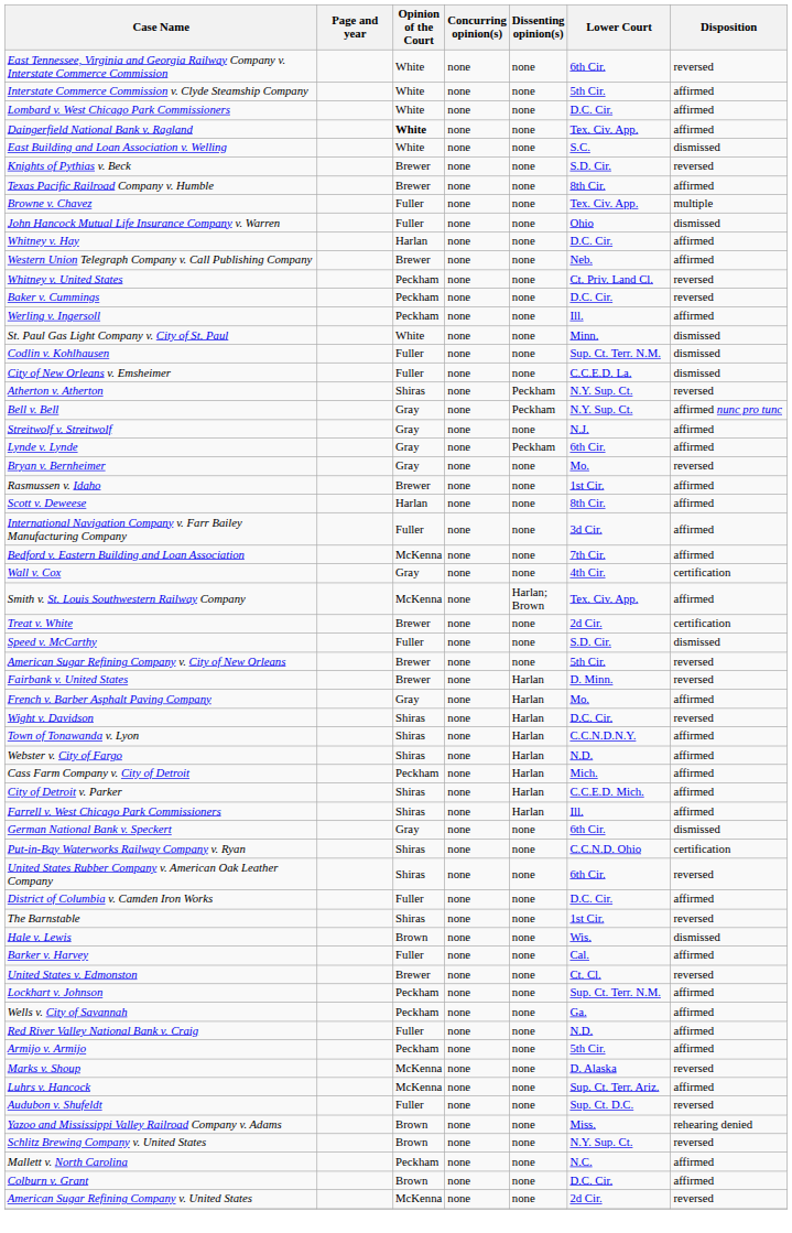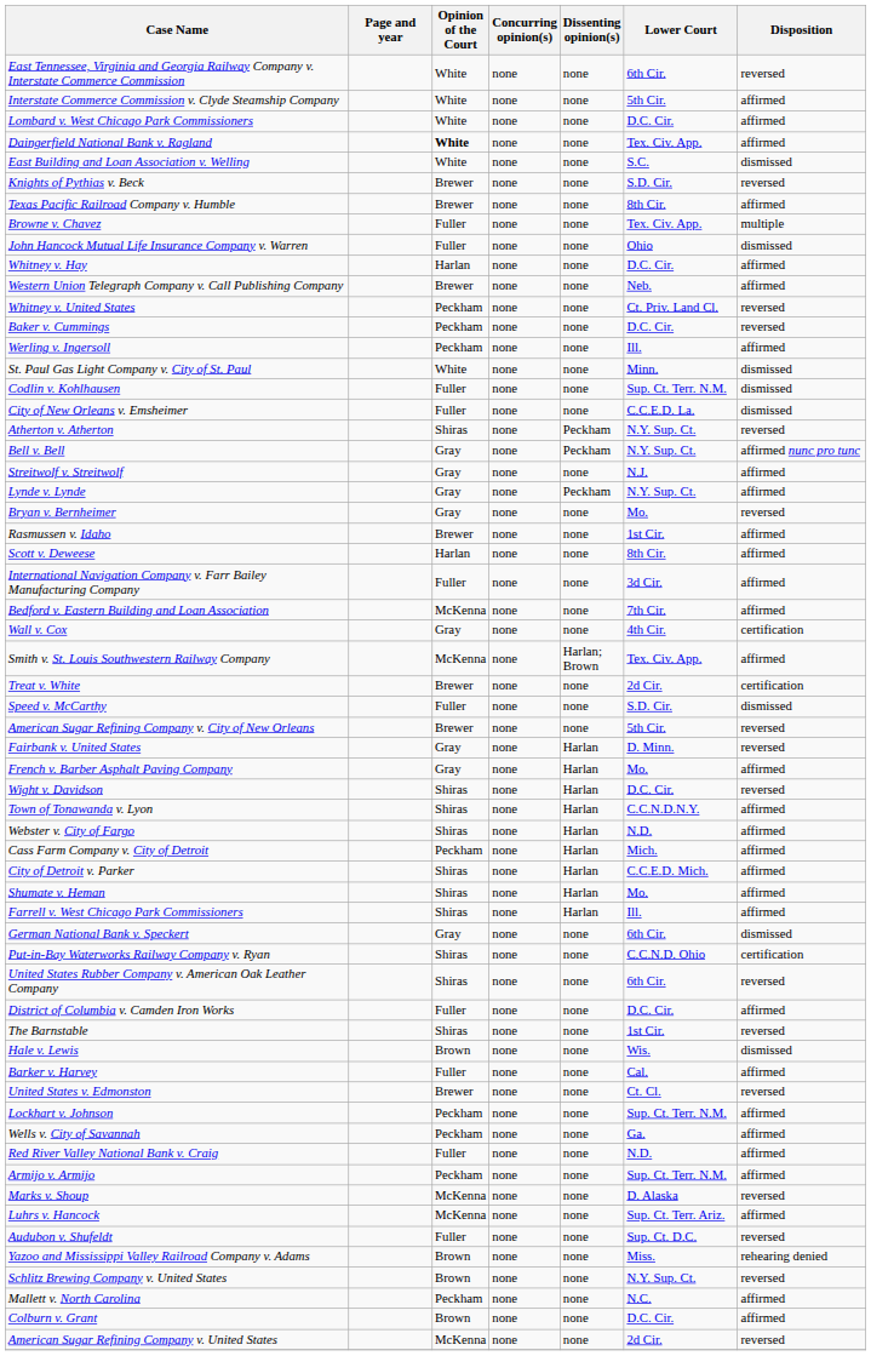 <table class="wikitable sortable">
 <tr>
 <th scope="col" style="width: 416px;">Case Name</th>
 <th scope="col" style="width: 95px;">Page and year</th>
 <th scope="col" style="width: 10px;">Opinion of the Court</th>
 <th scope="col" style="width: 10px;">Concurring opinion(s)</th>
 <th scope="col" style="width: 10px;">Dissenting opinion(s)</th>
 <th scope="col" style="width: 133px;">Lower Court</th>
 <th scope="col" style="width: 150px;">Disposition</th>
 </tr>
 <tr>
 <td><em><a href='#'>East Tennessee, Virginia and Georgia Railway</a> Company v. <a href='#'>Interstate Commerce Commission</a></em></td>
 <td align="right"></td>
 <td>White</td>
 <td>none</td>
 <td>none</td>
 <td><a href='#'>6th Cir.</a></td>
 <td>reversed</td>
 </tr>
 <tr>
 <td><em><a href='#'>Interstate Commerce Commission</a> v. Clyde Steamship Company</em></td>
 <td align="right"></td>
 <td>White</td>
 <td>none</td>
 <td>none</td>
 <td><a href='#'>5th Cir.</a></td>
 <td>affirmed</td>
 </tr>
 <tr>
 <td><em><a href='#'>Lombard v. West Chicago Park Commissioners</a></em></td>
 <td align="right"></td>
 <td>White</td>
 <td>none</td>
 <td>none</td>
 <td><a href='#'>D.C. Cir.</a></td>
 <td>affirmed</td>
 </tr>
 <tr>
 <td><em><a href='#'>Daingerfield National Bank v. Ragland</a></em></td>
 <td align="right"></td>
 <td><strong>White</strong></td>
 <td>none</td>
 <td>none</td>
 <td><a href='#'>Tex. Civ. App.</a></td>
 <td>affirmed</td>
 </tr>
 <tr>
 <td><em><a href='#'>East Building and Loan Association v. Welling</a></em></td>
 <td align="right"></td>
 <td>White</td>
 <td>none</td>
 <td>none</td>
 <td><a href='#'>S.C.</a></td>
 <td>dismissed</td>
 </tr>
 <tr>
 <td><em><a href='#'>Knights of Pythias</a> v. Beck</em></td>
 <td align="right"></td>
 <td>Brewer</td>
 <td>none</td>
 <td>none</td>
 <td><a href='#'>S.D. Cir.</a></td>
 <td>reversed</td>
 </tr>
 <tr>
 <td><em><a href='#'>Texas Pacific Railroad</a> Company v. Humble</em></td>
 <td align="right"></td>
 <td>Brewer</td>
 <td>none</td>
 <td>none</td>
 <td><a href='#'>8th Cir.</a></td>
 <td>affirmed</td>
 </tr>
 <tr>
 <td><em><a href='#'>Browne v. Chavez</a></em></td>
 <td align="right"></td>
 <td>Fuller</td>
 <td>none</td>
 <td>none</td>
 <td><a href='#'>Tex. Civ. App.</a></td>
 <td>multiple</td>
 </tr>
 <tr>
 <td><em><a href='#'>John Hancock Mutual Life Insurance Company</a> v. Warren</em></td>
 <td align="right"></td>
 <td>Fuller</td>
 <td>none</td>
 <td>none</td>
 <td><a href='#'>Ohio</a></td>
 <td>dismissed</td>
 </tr>
 <tr>
 <td><em><a href='#'>Whitney v. Hay</a></em></td>
 <td align="right"></td>
 <td>Harlan</td>
 <td>none</td>
 <td>none</td>
 <td><a href='#'>D.C. Cir.</a></td>
 <td>affirmed</td>
 </tr>
 <tr>
 <td><em><a href='#'>Western Union</a> Telegraph Company v. Call Publishing Company</em></td>
 <td align="right"></td>
 <td>Brewer</td>
 <td>none</td>
 <td>none</td>
 <td><a href='#'>Neb.</a></td>
 <td>affirmed</td>
 </tr>
 <tr>
 <td><em><a href='#'>Whitney v. United States</a></em></td>
 <td align="right"></td>
 <td>Peckham</td>
 <td>none</td>
 <td>none</td>
 <td><a href='#'>Ct. Priv. Land Cl.</a></td>
 <td>reversed</td>
 </tr>
 <tr>
 <td><em><a href='#'>Baker v. Cummings</a></em></td>
 <td align="right"></td>
 <td>Peckham</td>
 <td>none</td>
 <td>none</td>
 <td><a href='#'>D.C. Cir.</a></td>
 <td>reversed</td>
 </tr>
 <tr>
 <td><em><a href='#'>Werling v. Ingersoll</a></em></td>
 <td align="right"></td>
 <td>Peckham</td>
 <td>none</td>
 <td>none</td>
 <td><a href='#'>Ill.</a></td>
 <td>affirmed</td>
 </tr>
 <tr>
 <td><em>St. Paul Gas Light Company v. <a href='#'>City of St. Paul</a></em></td>
 <td align="right"></td>
 <td>White</td>
 <td>none</td>
 <td>none</td>
 <td><a href='#'>Minn.</a></td>
 <td>dismissed</td>
 </tr>
 <tr>
 <td><em><a href='#'>Codlin v. Kohlhausen</a></em></td>
 <td align="right"></td>
 <td>Fuller</td>
 <td>none</td>
 <td>none</td>
 <td><a href='#'>Sup. Ct. Terr. N.M.</a></td>
 <td>dismissed</td>
 </tr>
 <tr>
 <td><em><a href='#'>City of New Orleans</a> v. Emsheimer</em></td>
 <td align="right"></td>
 <td>Fuller</td>
 <td>none</td>
 <td>none</td>
 <td><a href='#'>C.C.E.D. La.</a></td>
 <td>dismissed</td>
 </tr>
 <tr>
 <td><em><a href='#'>Atherton v. Atherton</a></em></td>
 <td align="right"></td>
 <td>Shiras</td>
 <td>none</td>
 <td>Peckham</td>
 <td><a href='#'>N.Y. Sup. Ct.</a></td>
 <td>reversed</td>
 </tr>
 <tr>
 <td><em><a href='#'>Bell v. Bell</a></em></td>
 <td align="right"></td>
 <td>Gray</td>
 <td>none</td>
 <td>Peckham</td>
 <td><a href='#'>N.Y. Sup. Ct.</a></td>
 <td>affirmed <em><a href='#'>nunc pro tunc</a></em></td>
 </tr>
 <tr>
 <td><em><a href='#'>Streitwolf v. Streitwolf</a></em></td>
 <td align="right"></td>
 <td>Gray</td>
 <td>none</td>
 <td>none</td>
 <td><a href='#'>N.J.</a></td>
 <td>affirmed</td>
 </tr>
 <tr>
 <td><em><a href='#'>Lynde v. Lynde</a></em></td>
 <td align="right"></td>
 <td>Gray</td>
 <td>none</td>
 <td>Peckham</td>
-<td><a href='#'>6th Cir.</a></td>
+<td><a href='#'>N.Y. Sup. Ct.</a></td>
 <td>affirmed</td>
 </tr>
 <tr>
 <td><em><a href='#'>Bryan v. Bernheimer</a></em></td>
 <td align="right"></td>
 <td>Gray</td>
 <td>none</td>
 <td>none</td>
 <td><a href='#'>Mo.</a></td>
 <td>reversed</td>
 </tr>
 <tr>
 <td><em>Rasmussen v. <a href='#'>Idaho</a></em></td>
 <td align="right"></td>
 <td>Brewer</td>
 <td>none</td>
 <td>none</td>
 <td><a href='#'>1st Cir.</a></td>
 <td>affirmed</td>
 </tr>
 <tr>
 <td><em><a href='#'>Scott v. Deweese</a></em></td>
 <td align="right"></td>
 <td>Harlan</td>
 <td>none</td>
 <td>none</td>
 <td><a href='#'>8th Cir.</a></td>
 <td>affirmed</td>
 </tr>
 <tr>
 <td><em><a href='#'>International Navigation Company</a> v. Farr Bailey Manufacturing Company</em></td>
 <td align="right"></td>
 <td>Fuller</td>
 <td>none</td>
 <td>none</td>
 <td><a href='#'>3d Cir.</a></td>
 <td>affirmed</td>
 </tr>
 <tr>
 <td><em><a href='#'>Bedford v. Eastern Building and Loan Association</a></em></td>
 <td align="right"></td>
 <td>McKenna</td>
 <td>none</td>
 <td>none</td>
 <td><a href='#'>7th Cir.</a></td>
 <td>affirmed</td>
 </tr>
 <tr>
 <td><em><a href='#'>Wall v. Cox</a></em></td>
 <td align="right"></td>
 <td>Gray</td>
 <td>none</td>
 <td>none</td>
 <td><a href='#'>4th Cir.</a></td>
 <td>certification</td>
 </tr>
 <tr>
 <td><em>Smith v. <a href='#'>St. Louis Southwestern Railway</a> Company</em></td>
 <td align="right"></td>
 <td>McKenna</td>
 <td>none</td>
 <td>Harlan; Brown</td>
 <td><a href='#'>Tex. Civ. App.</a></td>
 <td>affirmed</td>
 </tr>
 <tr>
 <td><em><a href='#'>Treat v. White</a></em></td>
 <td align="right"></td>
 <td>Brewer</td>
 <td>none</td>
 <td>none</td>
 <td><a href='#'>2d Cir.</a></td>
 <td>certification</td>
 </tr>
 <tr>
 <td><em><a href='#'>Speed v. McCarthy</a></em></td>
 <td align="right"></td>
 <td>Fuller</td>
 <td>none</td>
 <td>none</td>
 <td><a href='#'>S.D. Cir.</a></td>
 <td>dismissed</td>
 </tr>
 <tr>
 <td><em><a href='#'>American Sugar Refining Company</a> v. <a href='#'>City of New Orleans</a></em></td>
 <td align="right"></td>
 <td>Brewer</td>
 <td>none</td>
 <td>none</td>
 <td><a href='#'>5th Cir.</a></td>
 <td>reversed</td>
 </tr>
 <tr>
 <td><em><a href='#'>Fairbank v. United States</a></em></td>
 <td align="right"></td>
-<td>Brewer</td>
+<td>Gray</td>
 <td>none</td>
 <td>Harlan</td>
 <td><a href='#'>D. Minn.</a></td>
 <td>reversed</td>
 </tr>
 <tr>
 <td><em><a href='#'>French v. Barber Asphalt Paving Company</a></em></td>
 <td align="right"></td>
 <td>Gray</td>
 <td>none</td>
 <td>Harlan</td>
 <td><a href='#'>Mo.</a></td>
 <td>affirmed</td>
 </tr>
 <tr>
 <td><em><a href='#'>Wight v. Davidson</a></em></td>
 <td align="right"></td>
 <td>Shiras</td>
 <td>none</td>
 <td>Harlan</td>
 <td><a href='#'>D.C. Cir.</a></td>
 <td>reversed</td>
 </tr>
 <tr>
 <td><em><a href='#'>Town of Tonawanda</a> v. Lyon</em></td>
 <td align="right"></td>
 <td>Shiras</td>
 <td>none</td>
 <td>Harlan</td>
 <td><a href='#'>C.C.N.D.N.Y.</a></td>
 <td>affirmed</td>
 </tr>
 <tr>
 <td><em>Webster v. <a href='#'>City of Fargo</a></em></td>
 <td align="right"></td>
 <td>Shiras</td>
 <td>none</td>
 <td>Harlan</td>
 <td><a href='#'>N.D.</a></td>
 <td>affirmed</td>
 </tr>
 <tr>
 <td><em>Cass Farm Company v. <a href='#'>City of Detroit</a></em></td>
 <td align="right"></td>
 <td>Peckham</td>
 <td>none</td>
 <td>Harlan</td>
 <td><a href='#'>Mich.</a></td>
 <td>affirmed</td>
 </tr>
 <tr>
 <td><em><a href='#'>City of Detroit</a> v. Parker</em></td>
 <td align="right"></td>
 <td>Shiras</td>
 <td>none</td>
 <td>Harlan</td>
 <td><a href='#'>C.C.E.D. Mich.</a></td>
+<td>affirmed</td>
+</tr>
+<tr>
+<td><em><a href='#'>Shumate v. Heman</a></em></td>
+<td align="right"></td>
+<td>Shiras</td>
+<td>none</td>
+<td>Harlan</td>
+<td><a href='#'>Mo.</a></td>
 <td>affirmed</td>
 </tr>
 <tr>
 <td><em><a href='#'>Farrell v. West Chicago Park Commissioners</a></em></td>
 <td align="right"></td>
 <td>Shiras</td>
 <td>none</td>
 <td>Harlan</td>
 <td><a href='#'>Ill.</a></td>
 <td>affirmed</td>
 </tr>
 <tr>
 <td><em><a href='#'>German National Bank v. Speckert</a></em></td>
 <td align="right"></td>
 <td>Gray</td>
 <td>none</td>
 <td>none</td>
 <td><a href='#'>6th Cir.</a></td>
 <td>dismissed</td>
 </tr>
 <tr>
 <td><em><a href='#'>Put-in-Bay Waterworks Railway Company</a> v. Ryan</em></td>
 <td align="right"></td>
 <td>Shiras</td>
 <td>none</td>
 <td>none</td>
 <td><a href='#'>C.C.N.D. Ohio</a></td>
 <td>certification</td>
 </tr>
 <tr>
 <td><em><a href='#'>United States Rubber Company</a> v. American Oak Leather Company</em></td>
 <td align="right"></td>
 <td>Shiras</td>
 <td>none</td>
 <td>none</td>
 <td><a href='#'>6th Cir.</a></td>
 <td>reversed</td>
 </tr>
 <tr>
 <td><em><a href='#'>District of Columbia</a> v. Camden Iron Works</em></td>
 <td align="right"></td>
 <td>Fuller</td>
 <td>none</td>
 <td>none</td>
 <td><a href='#'>D.C. Cir.</a></td>
 <td>affirmed</td>
 </tr>
 <tr>
 <td><em>The Barnstable</em></td>
 <td align="right"></td>
 <td>Shiras</td>
 <td>none</td>
 <td>none</td>
 <td><a href='#'>1st Cir.</a></td>
 <td>reversed</td>
 </tr>
 <tr>
 <td><em><a href='#'>Hale v. Lewis</a></em></td>
 <td align="right"></td>
 <td>Brown</td>
 <td>none</td>
 <td>none</td>
 <td><a href='#'>Wis.</a></td>
 <td>dismissed</td>
 </tr>
 <tr>
 <td><em><a href='#'>Barker v. Harvey</a></em></td>
 <td align="right"></td>
 <td>Fuller</td>
 <td>none</td>
 <td>none</td>
 <td><a href='#'>Cal.</a></td>
 <td>affirmed</td>
 </tr>
 <tr>
 <td><em><a href='#'>United States v. Edmonston</a></em></td>
 <td align="right"></td>
 <td>Brewer</td>
 <td>none</td>
 <td>none</td>
 <td><a href='#'>Ct. Cl.</a></td>
 <td>reversed</td>
 </tr>
 <tr>
 <td><em><a href='#'>Lockhart v. Johnson</a></em></td>
 <td align="right"></td>
 <td>Peckham</td>
 <td>none</td>
 <td>none</td>
 <td><a href='#'>Sup. Ct. Terr. N.M.</a></td>
 <td>affirmed</td>
 </tr>
 <tr>
 <td><em>Wells v. <a href='#'>City of Savannah</a></em></td>
 <td align="right"></td>
 <td>Peckham</td>
 <td>none</td>
 <td>none</td>
 <td><a href='#'>Ga.</a></td>
 <td>affirmed</td>
 </tr>
 <tr>
 <td><em><a href='#'>Red River Valley National Bank v. Craig</a></em></td>
 <td align="right"></td>
 <td>Fuller</td>
 <td>none</td>
 <td>none</td>
 <td><a href='#'>N.D.</a></td>
 <td>affirmed</td>
 </tr>
 <tr>
 <td><em><a href='#'>Armijo v. Armijo</a></em></td>
 <td align="right"></td>
 <td>Peckham</td>
 <td>none</td>
 <td>none</td>
-<td><a href='#'>5th Cir.</a></td>
+<td><a href='#'>Sup. Ct. Terr. N.M.</a></td>
 <td>affirmed</td>
 </tr>
 <tr>
 <td><em><a href='#'>Marks v. Shoup</a></em></td>
 <td align="right"></td>
 <td>McKenna</td>
 <td>none</td>
 <td>none</td>
 <td><a href='#'>D. Alaska</a></td>
 <td>reversed</td>
 </tr>
 <tr>
 <td><em><a href='#'>Luhrs v. Hancock</a></em></td>
 <td align="right"></td>
 <td>McKenna</td>
 <td>none</td>
 <td>none</td>
 <td><a href='#'>Sup. Ct. Terr. Ariz.</a></td>
 <td>affirmed</td>
 </tr>
 <tr>
 <td><em><a href='#'>Audubon v. Shufeldt</a></em></td>
 <td align="right"></td>
 <td>Fuller</td>
 <td>none</td>
 <td>none</td>
 <td><a href='#'>Sup. Ct. D.C.</a></td>
 <td>reversed</td>
 </tr>
 <tr>
 <td><em><a href='#'>Yazoo and Mississippi Valley Railroad</a> Company v. Adams</em></td>
 <td align="right"></td>
 <td>Brown</td>
 <td>none</td>
 <td>none</td>
 <td><a href='#'>Miss.</a></td>
 <td>rehearing denied</td>
 </tr>
 <tr>
 <td><em><a href='#'>Schlitz Brewing Company</a> v. United States</em></td>
 <td align="right"></td>
 <td>Brown</td>
 <td>none</td>
 <td>none</td>
 <td><a href='#'>N.Y. Sup. Ct.</a></td>
 <td>reversed</td>
 </tr>
 <tr>
 <td><em>Mallett v. <a href='#'>North Carolina</a></em></td>
 <td align="right"></td>
 <td>Peckham</td>
 <td>none</td>
 <td>none</td>
 <td><a href='#'>N.C.</a></td>
 <td>affirmed</td>
 </tr>
 <tr>
 <td><em><a href='#'>Colburn v. Grant</a></em></td>
 <td align="right"></td>
 <td>Brown</td>
 <td>none</td>
 <td>none</td>
 <td><a href='#'>D.C. Cir.</a></td>
 <td>affirmed</td>
 </tr>
 <tr>
 <td><em><a href='#'>American Sugar Refining Company</a> v. United States</em></td>
 <td align="right"></td>
 <td>McKenna</td>
 <td>none</td>
 <td>none</td>
 <td><a href='#'>2d Cir.</a></td>
 <td>reversed</td>
 </tr>
 <tr>
 </tr>
 </table>
